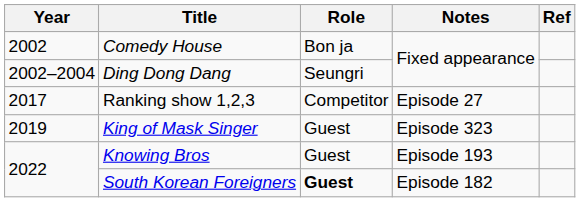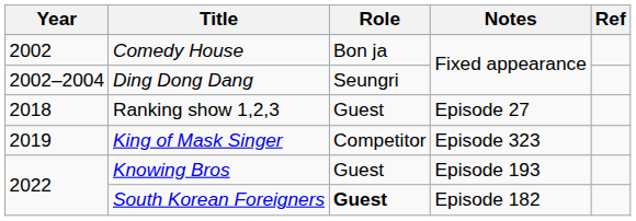 <table class="wikitable">
 <tr>
 <th>Year</th>
 <th>Title</th>
 <th>Role</th>
 <th>Notes</th>
 <th>Ref</th>
 </tr>
 <tr>
 <td>2002</td>
 <td><em>Comedy House</em></td>
 <td>Bon ja</td>
 <td rowspan="2">Fixed appearance</td>
 <td></td>
 </tr>
 <tr>
 <td>2002–2004</td>
 <td><em>Ding Dong Dang</em></td>
 <td>Seungri</td>
 <td></td>
 </tr>
 <tr>
-<td>2017</td>
+<td>2018</td>
 <td>Ranking show 1,2,3</td>
-<td>Competitor</td>
+<td>Guest</td>
 <td>Episode 27</td>
 <td></td>
 </tr>
 <tr>
 <td>2019</td>
 <td><em><a href='#'>King of Mask Singer</a></em></td>
-<td>Guest</td>
+<td>Competitor</td>
 <td>Episode 323</td>
 <td></td>
 </tr>
 <tr>
 <td rowspan="2">2022</td>
 <td><em><a href='#'>Knowing Bros</a></em></td>
 <td>Guest</td>
 <td>Episode 193</td>
 <td></td>
 </tr>
 <tr>
 <td><em><a href='#'>South Korean Foreigners</a></em></td>
 <td><strong>Guest</strong></td>
 <td>Episode 182</td>
 <td></td>
 </tr>
 </table>
